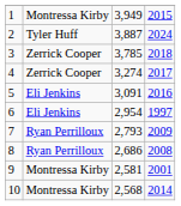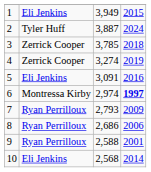 <table class="wikitable">
 <tr>
 </tr>
 <tr>
 <td>1</td>
-<td>Montressa Kirby</td>
+<td><a href='#'>Eli Jenkins</a></td>
 <td><abbr>3,949</abbr></td>
 <td><a href='#'>2015</a></td>
 </tr>
 <tr>
 <td>2</td>
 <td>Tyler Huff</td>
 <td><abbr>3,887</abbr></td>
 <td><a href='#'>2024</a></td>
 </tr>
 <tr>
 <td>3</td>
 <td>Zerrick Cooper</td>
 <td><abbr>3,785</abbr></td>
 <td><a href='#'>2018</a></td>
 </tr>
 <tr>
 <td>4</td>
 <td>Zerrick Cooper</td>
 <td><abbr>3,274</abbr></td>
-<td><a href='#'>2017</a></td>
+<td><a href='#'>2019</a></td>
 </tr>
 <tr>
 <td>5</td>
 <td><a href='#'>Eli Jenkins</a></td>
 <td><abbr>3,091</abbr></td>
 <td><a href='#'>2016</a></td>
 </tr>
 <tr>
 <td>6</td>
-<td><a href='#'>Eli Jenkins</a></td>
-<td><abbr>2,954</abbr></td>
-<td><a href='#'>1997</a></td>
+<td>Montressa Kirby</td>
+<td><abbr>2,974</abbr></td>
+<td><strong><a href='#'>1997</a></strong></td>
 </tr>
 <tr>
 <td>7</td>
 <td><a href='#'>Ryan Perrilloux</a></td>
 <td><abbr>2,793</abbr></td>
 <td><a href='#'>2009</a></td>
 </tr>
 <tr>
 <td>8</td>
 <td><a href='#'>Ryan Perrilloux</a></td>
 <td><abbr>2,686</abbr></td>
-<td><a href='#'>2008</a></td>
+<td><a href='#'>2006</a></td>
 </tr>
 <tr>
 <td>9</td>
-<td>Montressa Kirby</td>
-<td><abbr>2,581</abbr></td>
+<td><a href='#'>Ryan Perrilloux</a></td>
+<td><abbr>2,588</abbr></td>
 <td><a href='#'>2001</a></td>
 </tr>
 <tr>
 <td>10</td>
-<td>Montressa Kirby</td>
+<td><a href='#'>Eli Jenkins</a></td>
 <td><abbr>2,568</abbr></td>
 <td><a href='#'>2014</a></td>
 </tr>
 </table>
